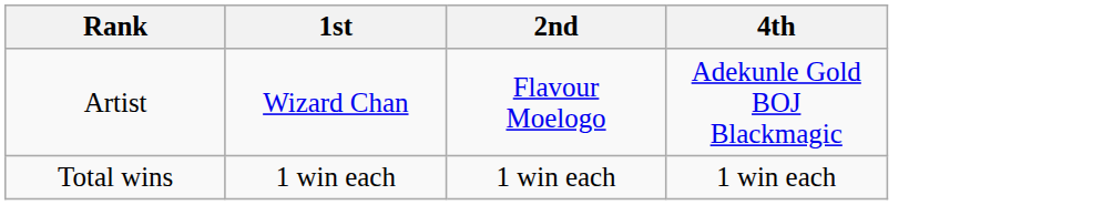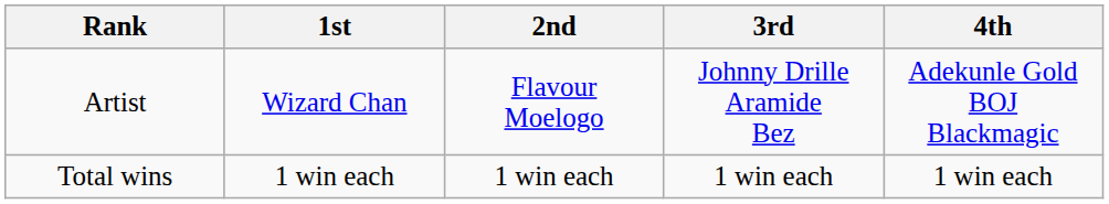 <table class="wikitable">
 <tr>
 <th style="width:120px;">Rank</th>
 <th style="width:120px;">1st</th>
 <th style="width:120px;">2nd</th>
+<th style="width:120px;">3rd</th>
 <th style="width:120px;">4th</th>
 </tr>
 <tr align=center>
 <td>Artist</td>
 <td><a href='#'>Wizard Chan</a></td>
 <td><a href='#'>Flavour</a><br><a href='#'>Moelogo</a></td>
+<td><a href='#'>Johnny Drille</a><br><a href='#'>Aramide</a><br><a href='#'>Bez</a></td>
 <td><a href='#'>Adekunle Gold</a><br><a href='#'>BOJ</a><br><a href='#'>Blackmagic</a></td>
 </tr>
 <tr align=center>
 <td>Total wins</td>
 <td>1 win each</td>
 <td>1 win each</td>
 <td>1 win each</td>
+<td>1 win each</td>
 </tr>
 </table>
